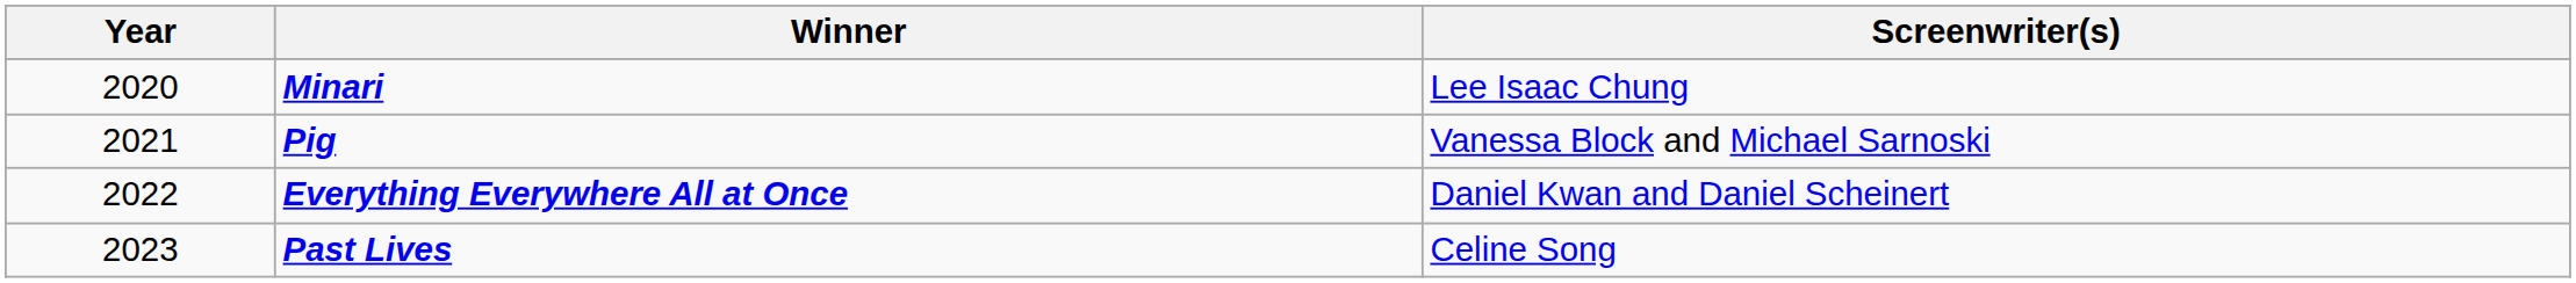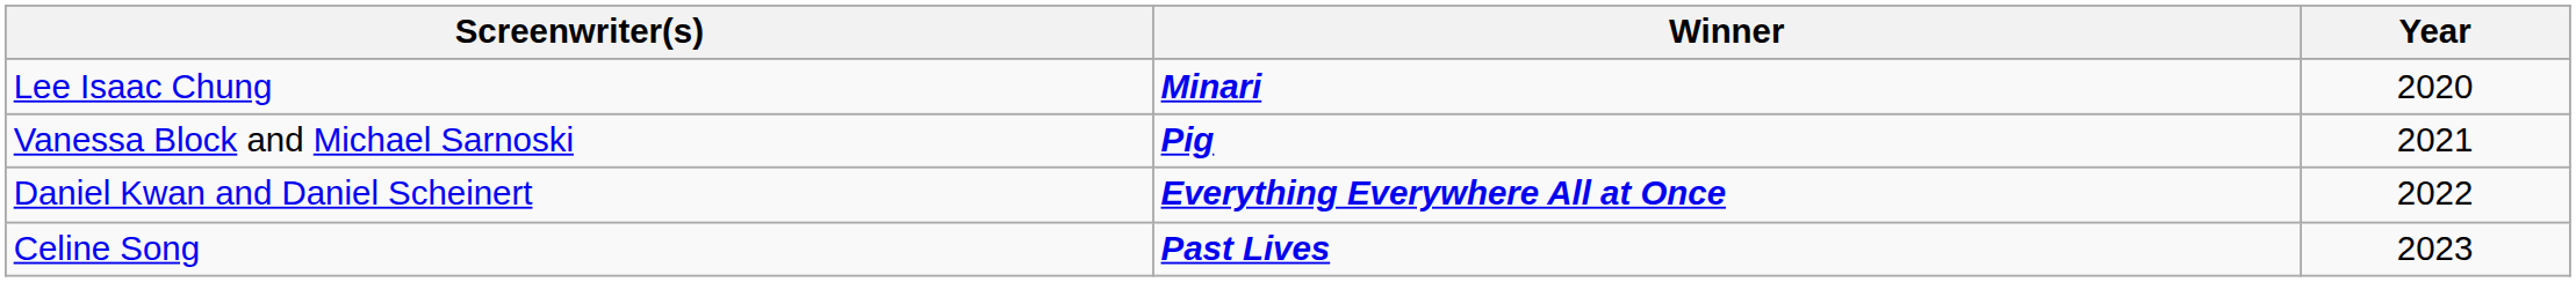 <table class="wikitable" width="95%" cellpadding="5">
 <tr>
+<th width="450"><strong>Screenwriter(s)</strong></th>
+<th width="450"><strong>Winner</strong></th>
 <th width="100"><strong>Year</strong></th>
-<th width="450"><strong>Winner</strong></th>
-<th width="450"><strong>Screenwriter(s)</strong></th>
 </tr>
 <tr>
+<td><a href='#'>Lee Isaac Chung</a></td>
+<td><strong><em><a href='#'>Minari</a></em></strong></td>
 <td style="text-align:center;">2020</td>
-<td><strong><em><a href='#'>Minari</a></em></strong></td>
-<td><a href='#'>Lee Isaac Chung</a></td>
 </tr>
 <tr>
+<td><a href='#'>Vanessa Block</a> and <a href='#'>Michael Sarnoski</a></td>
+<td><strong><em><a href='#'>Pig</a></em></strong></td>
 <td style="text-align:center;">2021</td>
-<td><strong><em><a href='#'>Pig</a></em></strong></td>
-<td><a href='#'>Vanessa Block</a> and <a href='#'>Michael Sarnoski</a></td>
 </tr>
 <tr>
+<td><a href='#'>Daniel Kwan and Daniel Scheinert</a></td>
+<td><strong><em><a href='#'>Everything Everywhere All at Once</a></em></strong></td>
 <td style="text-align:center;">2022</td>
-<td><strong><em><a href='#'>Everything Everywhere All at Once</a></em></strong></td>
-<td><a href='#'>Daniel Kwan and Daniel Scheinert</a></td>
 </tr>
 <tr>
+<td><a href='#'>Celine Song</a></td>
+<td><strong><em><a href='#'>Past Lives</a></em></strong></td>
 <td style="text-align:center;">2023</td>
-<td><strong><em><a href='#'>Past Lives</a></em></strong></td>
-<td><a href='#'>Celine Song</a></td>
 </tr>
 </table>
